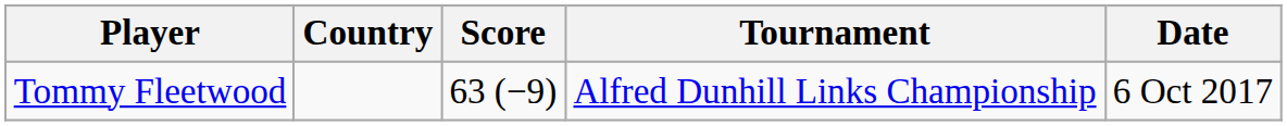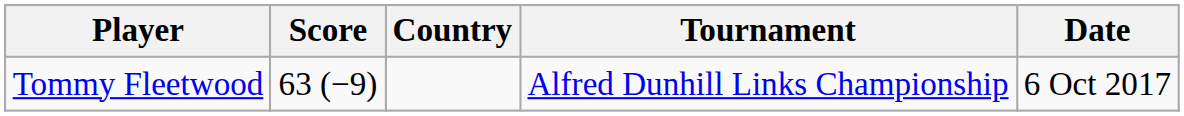 <table class="wikitable">
 <tr>
 <th>Player</th>
+<th>Score</th>
 <th>Country</th>
-<th>Score</th>
 <th>Tournament</th>
 <th>Date</th>
 </tr>
 <tr>
 <td><a href='#'>Tommy Fleetwood</a></td>
+<td align=center>63 (−9)</td>
 <td></td>
-<td align=center>63 (−9)</td>
 <td><a href='#'>Alfred Dunhill Links Championship</a></td>
 <td align=center>6 Oct 2017</td>
 </tr>
 </table>
